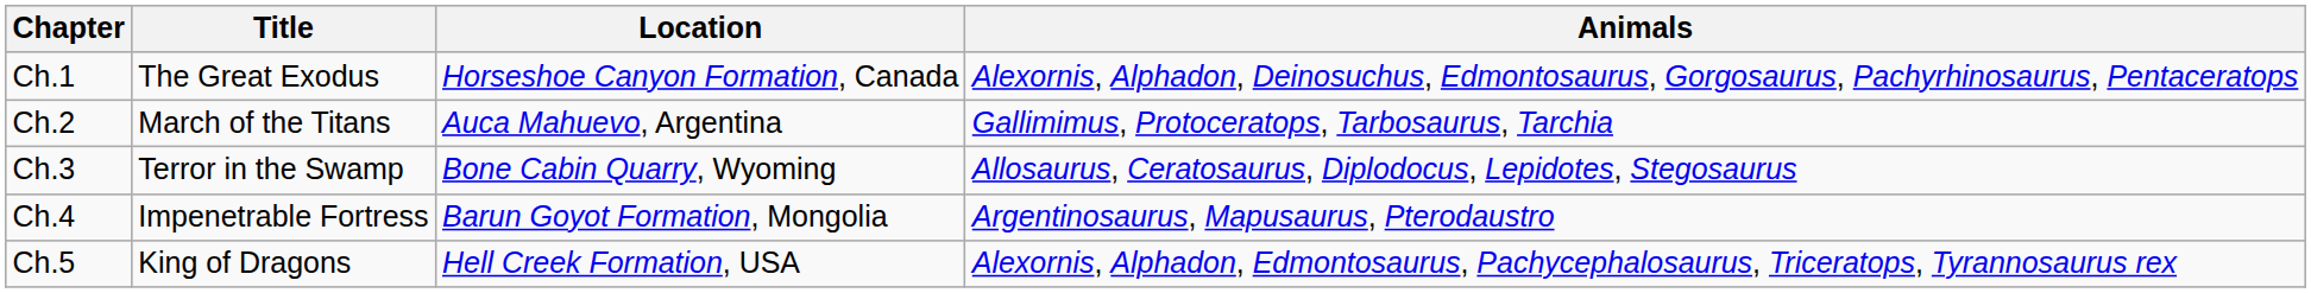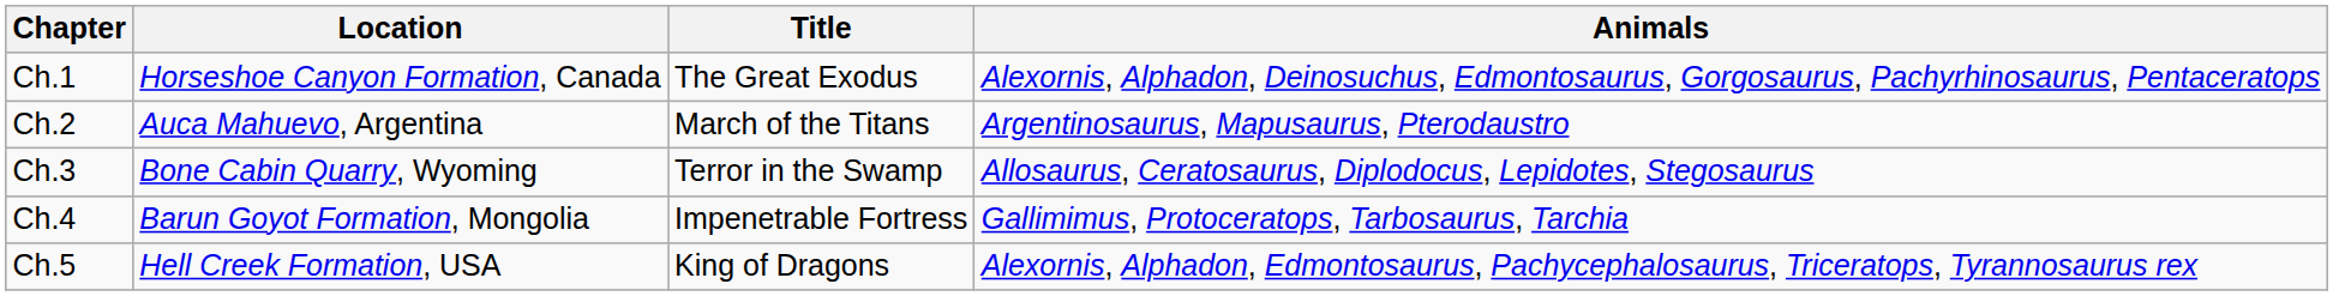 <table class="wikitable sortable">
 <tr>
 <th>Chapter</th>
+<th>Location</th>
 <th>Title</th>
-<th>Location</th>
 <th>Animals</th>
 </tr>
 <tr>
 <td>Ch.1</td>
+<td><em><a href='#'>Horseshoe Canyon Formation</a></em>, Canada</td>
 <td>The Great Exodus</td>
-<td><em><a href='#'>Horseshoe Canyon Formation</a></em>, Canada</td>
 <td><em><a href='#'>Alexornis</a></em>, <em><a href='#'>Alphadon</a></em>, <em><a href='#'>Deinosuchus</a></em>, <em><a href='#'>Edmontosaurus</a></em>, <em><a href='#'>Gorgosaurus</a></em>, <em><a href='#'>Pachyrhinosaurus</a></em>,  <em><a href='#'>Pentaceratops</a></em></td>
 </tr>
 <tr>
 <td>Ch.2</td>
+<td><em><a href='#'>Auca Mahuevo</a></em>, Argentina</td>
 <td>March of the Titans</td>
-<td><em><a href='#'>Auca Mahuevo</a></em>, Argentina</td>
-<td><em><a href='#'>Gallimimus</a></em>, <em><a href='#'>Protoceratops</a></em>, <em><a href='#'>Tarbosaurus</a></em>, <em><a href='#'>Tarchia</a></em></td>
+<td><em><a href='#'>Argentinosaurus</a></em>, <em><a href='#'>Mapusaurus</a></em>, <em><a href='#'>Pterodaustro</a></em></td>
 </tr>
 <tr>
 <td>Ch.3</td>
+<td><em><a href='#'>Bone Cabin Quarry</a></em>, Wyoming</td>
 <td>Terror in the Swamp</td>
-<td><em><a href='#'>Bone Cabin Quarry</a></em>, Wyoming</td>
 <td><em><a href='#'>Allosaurus</a></em>, <em><a href='#'>Ceratosaurus</a></em>, <em><a href='#'>Diplodocus</a></em>, <em><a href='#'>Lepidotes</a></em>, <em><a href='#'>Stegosaurus</a></em></td>
 </tr>
 <tr>
 <td>Ch.4</td>
+<td><em><a href='#'>Barun Goyot Formation</a></em>, Mongolia</td>
 <td>Impenetrable Fortress</td>
-<td><em><a href='#'>Barun Goyot Formation</a></em>, Mongolia</td>
-<td><em><a href='#'>Argentinosaurus</a></em>, <em><a href='#'>Mapusaurus</a></em>, <em><a href='#'>Pterodaustro</a></em></td>
+<td><em><a href='#'>Gallimimus</a></em>, <em><a href='#'>Protoceratops</a></em>, <em><a href='#'>Tarbosaurus</a></em>, <em><a href='#'>Tarchia</a></em></td>
 </tr>
 <tr>
 <td>Ch.5</td>
+<td><em><a href='#'>Hell Creek Formation</a></em>, USA</td>
 <td>King of Dragons</td>
-<td><em><a href='#'>Hell Creek Formation</a></em>, USA</td>
 <td><em><a href='#'>Alexornis</a></em>, <em><a href='#'>Alphadon</a></em>, <em><a href='#'>Edmontosaurus</a></em>, <em><a href='#'>Pachycephalosaurus</a></em>, <em><a href='#'>Triceratops</a></em>, <em><a href='#'>Tyrannosaurus rex</a></em></td>
 </tr>
 </table>
